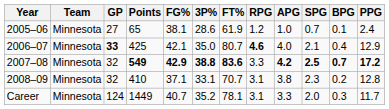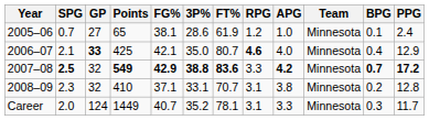 <table class="wikitable">
 <tr>
 <th>Year</th>
-<th>Team</th>
+<th>SPG</th>
 <th>GP</th>
 <th>Points</th>
 <th>FG%</th>
 <th>3P%</th>
 <th>FT%</th>
 <th>RPG</th>
 <th>APG</th>
-<th>SPG</th>
+<th>Team</th>
 <th>BPG</th>
 <th>PPG</th>
 </tr>
 <tr>
 <td>2005–06</td>
-<td>Minnesota</td>
+<td>0.7</td>
 <td>27</td>
 <td>65</td>
 <td>38.1</td>
 <td>28.6</td>
 <td>61.9</td>
 <td>1.2</td>
 <td>1.0</td>
-<td>0.7</td>
+<td>Minnesota</td>
 <td>0.1</td>
 <td>2.4</td>
 </tr>
 <tr>
 <td>2006–07</td>
-<td>Minnesota</td>
+<td>2.1</td>
 <td><strong>33</strong></td>
 <td>425</td>
 <td>42.1</td>
 <td>35.0</td>
 <td>80.7</td>
 <td><strong>4.6</strong></td>
 <td>4.0</td>
-<td>2.1</td>
+<td>Minnesota</td>
 <td>0.4</td>
 <td>12.9</td>
 </tr>
 <tr>
 <td>2007–08</td>
-<td>Minnesota</td>
+<td><strong>2.5</strong></td>
 <td>32</td>
 <td><strong>549</strong></td>
 <td><strong>42.9</strong></td>
 <td><strong>38.8</strong></td>
 <td><strong>83.6</strong></td>
 <td>3.3</td>
 <td><strong>4.2</strong></td>
-<td><strong>2.5</strong></td>
+<td>Minnesota</td>
 <td><strong>0.7</strong></td>
 <td><strong>17.2</strong></td>
 </tr>
 <tr>
 <td>2008–09</td>
-<td>Minnesota</td>
+<td>2.3</td>
 <td>32</td>
 <td>410</td>
 <td>37.1</td>
 <td>33.1</td>
 <td>70.7</td>
 <td>3.1</td>
 <td>3.8</td>
-<td>2.3</td>
+<td>Minnesota</td>
 <td>0.2</td>
 <td>12.8</td>
 </tr>
 <tr>
 <td>Career</td>
-<td>Minnesota</td>
+<td>2.0</td>
 <td>124</td>
 <td>1449</td>
 <td>40.7</td>
 <td>35.2</td>
 <td>78.1</td>
 <td>3.1</td>
 <td>3.3</td>
-<td>2.0</td>
+<td>Minnesota</td>
 <td>0.3</td>
 <td>11.7</td>
 </tr>
 </table>
